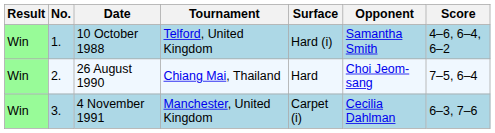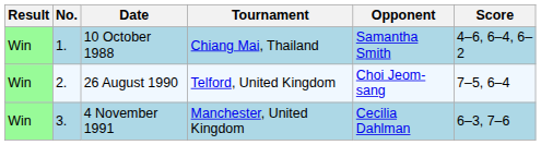 <table class="sortable wikitable" style=font-size:97%>
 <tr>
 <th>Result</th>
 <th>No.</th>
 <th>Date</th>
 <th>Tournament</th>
-<th>Surface</th>
 <th>Opponent</th>
 <th>Score</th>
 </tr>
 <tr style="background:lightblue;">
 <td style="background:#98fb98;">Win</td>
 <td>1.</td>
 <td>10 October 1988</td>
-<td><a href='#'>Telford</a>, United Kingdom</td>
-<td>Hard (i)</td>
+<td><a href='#'>Chiang Mai</a>, Thailand</td>
 <td> <a href='#'>Samantha Smith</a></td>
 <td>4–6, 6–4, 6–2</td>
 </tr>
 <tr bgcolor="#f0f8ff">
 <td style="background:#98fb98;">Win</td>
 <td>2.</td>
 <td>26 August 1990</td>
-<td><a href='#'>Chiang Mai</a>, Thailand</td>
-<td>Hard</td>
+<td><a href='#'>Telford</a>, United Kingdom</td>
 <td> <a href='#'>Choi Jeom-sang</a></td>
 <td>7–5, 6–4</td>
 </tr>
 <tr style="background:lightblue;">
 <td style="background:#98fb98;">Win</td>
 <td>3.</td>
 <td>4 November 1991</td>
 <td><a href='#'>Manchester</a>, United Kingdom</td>
-<td>Carpet (i)</td>
 <td> <a href='#'>Cecilia Dahlman</a></td>
 <td>6–3, 7–6</td>
 </tr>
 </table>
